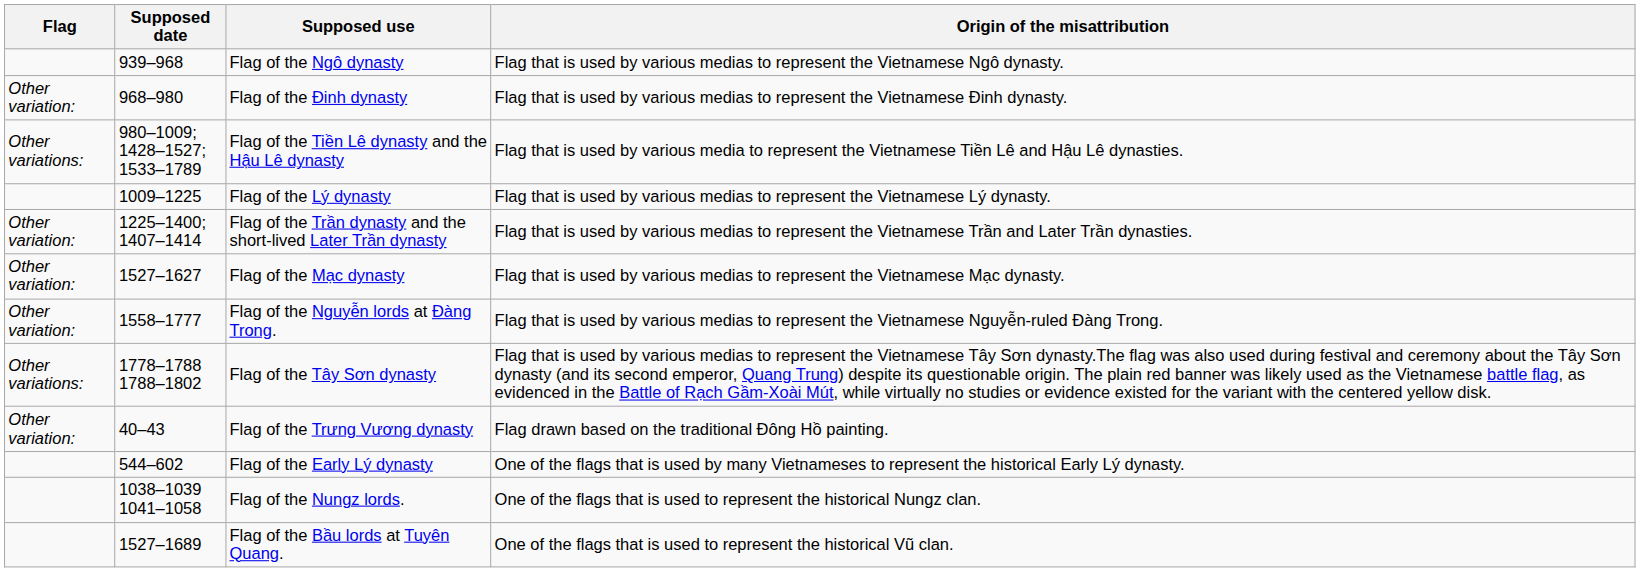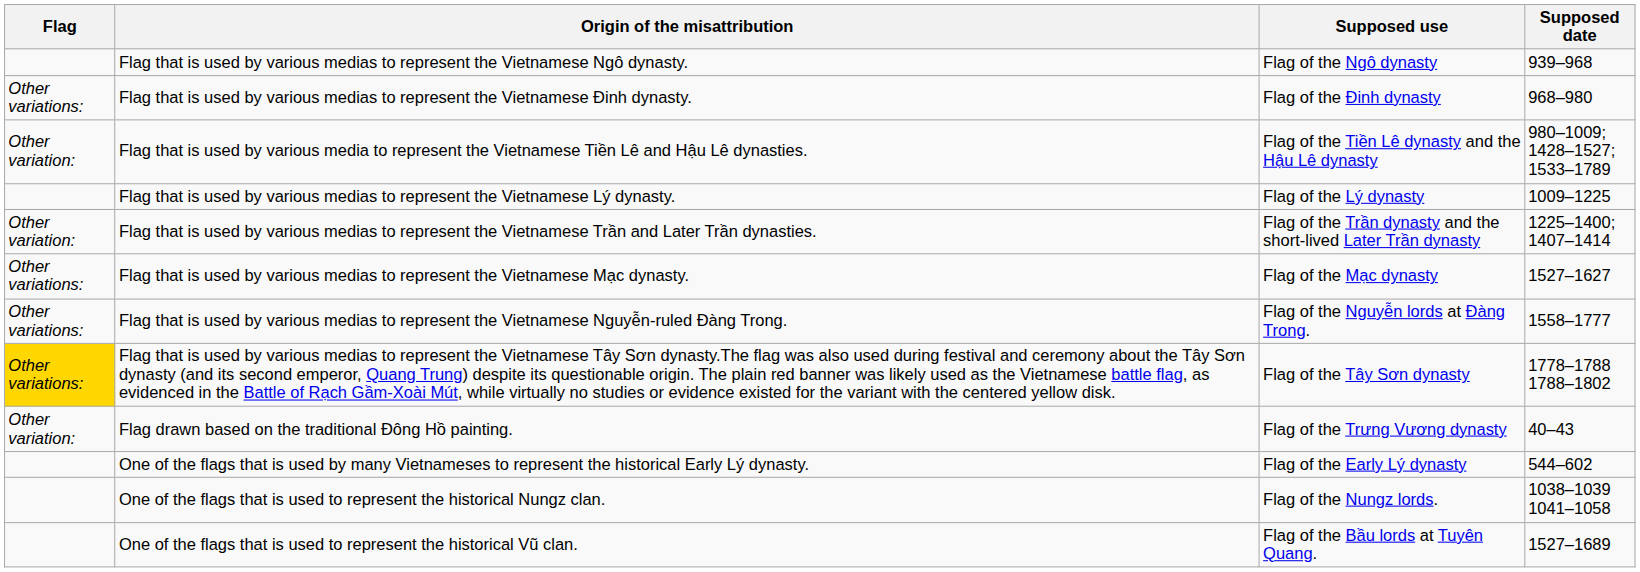 <table class="wikitable" style="width:100%">
 <tr>
 <th width="100px">Flag</th>
+<th style="min-width:125px">Origin of the misattribution</th>
+<th width="250px">Supposed use</th>
 <th width="100px">Supposed date</th>
-<th width="250px">Supposed use</th>
-<th style="min-width:125px">Origin of the misattribution</th>
 </tr>
 <tr>
 <td></td>
+<td>Flag that is used by various medias to represent the Vietnamese Ngô dynasty.</td>
+<td>Flag of the <a href='#'>Ngô dynasty</a></td>
 <td>939–968</td>
-<td>Flag of the <a href='#'>Ngô dynasty</a></td>
-<td>Flag that is used by various medias to represent the Vietnamese Ngô dynasty.</td>
+</tr>
+<tr>
+<td> <em>Other variations:</em></td>
+<td>Flag that is used by various medias to represent the Vietnamese Đinh dynasty.</td>
+<td>Flag of the <a href='#'>Đinh dynasty</a></td>
+<td>968–980</td>
 </tr>
 <tr>
 <td><em>Other variation:</em></td>
-<td>968–980</td>
-<td>Flag of the <a href='#'>Đinh dynasty</a></td>
-<td>Flag that is used by various medias to represent the Vietnamese Đinh dynasty.</td>
+<td>Flag that is used by various media to represent the Vietnamese Tiền Lê and Hậu Lê dynasties.</td>
+<td>Flag of the <a href='#'>Tiền Lê dynasty</a> and the <a href='#'>Hậu Lê dynasty</a></td>
+<td>980–1009; 1428–1527; 1533–1789</td>
+</tr>
+<tr>
+<td></td>
+<td>Flag that is used by various medias to represent the Vietnamese Lý dynasty.</td>
+<td>Flag of the <a href='#'>Lý dynasty</a></td>
+<td>1009–1225</td>
+</tr>
+<tr>
+<td><em>Other variation:</em> </td>
+<td>Flag that is used by various medias to represent the Vietnamese Trần and Later Trần dynasties.</td>
+<td>Flag of the <a href='#'>Trần dynasty</a> and the short-lived <a href='#'>Later Trần dynasty</a></td>
+<td>1225–1400; 1407–1414</td>
 </tr>
 <tr>
 <td> <em>Other variations:</em></td>
-<td>980–1009; 1428–1527; 1533–1789</td>
-<td>Flag of the <a href='#'>Tiền Lê dynasty</a> and the <a href='#'>Hậu Lê dynasty</a></td>
-<td>Flag that is used by various media to represent the Vietnamese Tiền Lê and Hậu Lê dynasties.</td>
+<td>Flag that is used by various medias to represent the Vietnamese Mạc dynasty.</td>
+<td>Flag of the <a href='#'>Mạc dynasty</a></td>
+<td>1527–1627</td>
+</tr>
+<tr>
+<td><em>Other variations:</em></td>
+<td>Flag that is used by various medias to represent the Vietnamese Nguyễn-ruled Đàng Trong.</td>
+<td>Flag of the <a href='#'>Nguyễn lords</a> at <a href='#'>Đàng Trong</a>.</td>
+<td>1558–1777</td>
+</tr>
+<tr>
+<td style="background: gold;"><em>Other variations:</em></td>
+<td>Flag that is used by various medias to represent the Vietnamese Tây Sơn dynasty.The flag was also used during festival and ceremony about the Tây Sơn dynasty (and its second emperor, <a href='#'>Quang Trung</a>) despite its questionable origin. The plain red banner was likely used as the Vietnamese <a href='#'>battle flag</a>, as evidenced in the <a href='#'>Battle of Rạch Gầm-Xoài Mút</a>, while virtually no studies or evidence existed for the variant with the centered yellow disk.</td>
+<td>Flag of the <a href='#'>Tây Sơn dynasty</a></td>
+<td>1778–1788<br>1788–1802</td>
+</tr>
+<tr>
+<td><em>Other variation:</em></td>
+<td>Flag drawn based on the traditional Đông Hồ painting. </td>
+<td>Flag of the <a href='#'>Trưng Vương dynasty</a></td>
+<td>40–43</td>
 </tr>
 <tr>
 <td></td>
-<td>1009–1225</td>
-<td>Flag of the <a href='#'>Lý dynasty</a></td>
-<td>Flag that is used by various medias to represent the Vietnamese Lý dynasty.</td>
-</tr>
-<tr>
-<td><em>Other variation:</em> </td>
-<td>1225–1400; 1407–1414</td>
-<td>Flag of the <a href='#'>Trần dynasty</a> and the short-lived <a href='#'>Later Trần dynasty</a></td>
-<td>Flag that is used by various medias to represent the Vietnamese Trần and Later Trần dynasties.</td>
-</tr>
-<tr>
-<td><em>Other variation:</em> </td>
-<td>1527–1627</td>
-<td>Flag of the <a href='#'>Mạc dynasty</a></td>
-<td>Flag that is used by various medias to represent the Vietnamese Mạc dynasty.</td>
-</tr>
-<tr>
-<td><em>Other variation:</em></td>
-<td>1558–1777</td>
-<td>Flag of the <a href='#'>Nguyễn lords</a> at <a href='#'>Đàng Trong</a>.</td>
-<td>Flag that is used by various medias to represent the Vietnamese Nguyễn-ruled Đàng Trong.</td>
-</tr>
-<tr>
-<td><em>Other variations:</em></td>
-<td>1778–1788<br>1788–1802</td>
-<td>Flag of the <a href='#'>Tây Sơn dynasty</a></td>
-<td>Flag that is used by various medias to represent the Vietnamese Tây Sơn dynasty.The flag was also used during festival and ceremony about the Tây Sơn dynasty (and its second emperor, <a href='#'>Quang Trung</a>) despite its questionable origin. The plain red banner was likely used as the Vietnamese <a href='#'>battle flag</a>, as evidenced in the <a href='#'>Battle of Rạch Gầm-Xoài Mút</a>, while virtually no studies or evidence existed for the variant with the centered yellow disk.</td>
-</tr>
-<tr>
-<td><em>Other variation:</em></td>
-<td>40–43</td>
-<td>Flag of the <a href='#'>Trưng Vương dynasty</a></td>
-<td>Flag drawn based on the traditional Đông Hồ painting. </td>
+<td>One of the flags that is used by many Vietnameses to represent the historical Early Lý dynasty. </td>
+<td>Flag of the <a href='#'>Early Lý dynasty</a></td>
+<td>544–602</td>
 </tr>
 <tr>
 <td></td>
-<td>544–602</td>
-<td>Flag of the <a href='#'>Early Lý dynasty</a></td>
-<td>One of the flags that is used by many Vietnameses to represent the historical Early Lý dynasty. </td>
+<td>One of the flags that is used to represent the historical Nungz clan.</td>
+<td>Flag of the <a href='#'>Nungz lords</a>.</td>
+<td>1038–1039<br>1041–1058</td>
 </tr>
 <tr>
 <td></td>
-<td>1038–1039<br>1041–1058</td>
-<td>Flag of the <a href='#'>Nungz lords</a>.</td>
-<td>One of the flags that is used to represent the historical Nungz clan.</td>
-</tr>
-<tr>
-<td></td>
+<td>One of the flags that is used to represent the historical Vũ clan.</td>
+<td>Flag of the <a href='#'>Bầu lords</a> at <a href='#'>Tuyên Quang</a>.</td>
 <td>1527–1689</td>
-<td>Flag of the <a href='#'>Bầu lords</a> at <a href='#'>Tuyên Quang</a>.</td>
-<td>One of the flags that is used to represent the historical Vũ clan.</td>
 </tr>
 </table>
